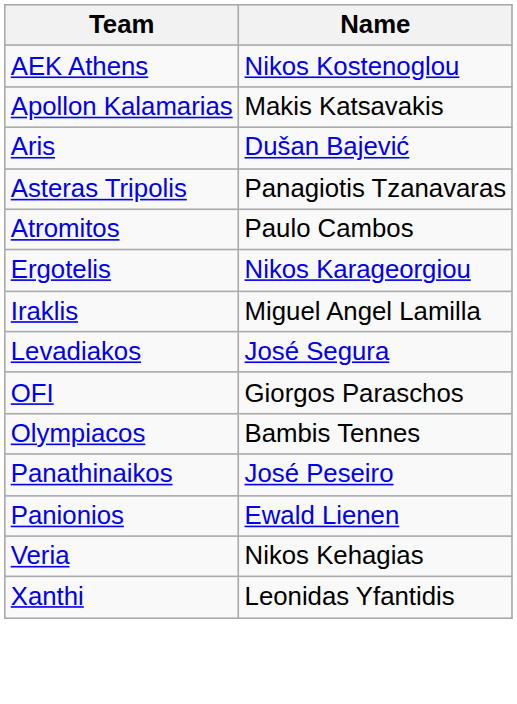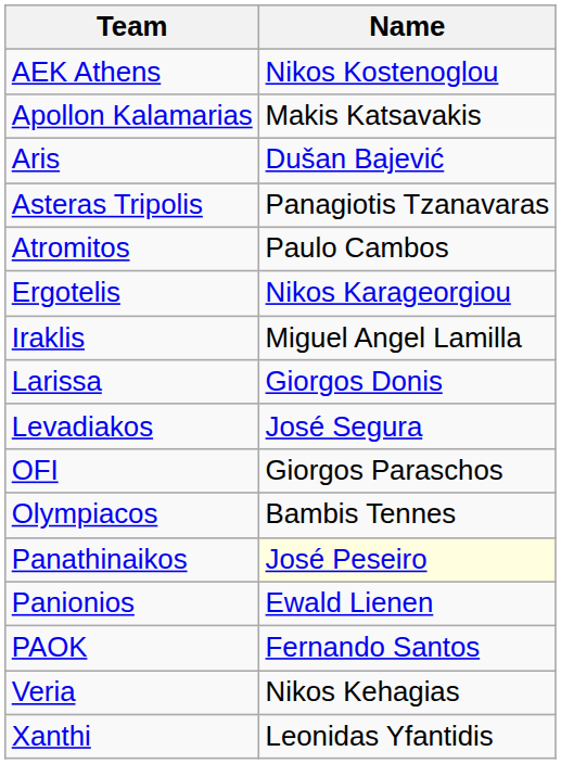 <table class="wikitable">
 <tr>
 <th>Team</th>
 <th>Name</th>
 </tr>
 <tr>
 <td><a href='#'>AEK Athens</a></td>
 <td> <a href='#'>Nikos Kostenoglou</a></td>
 </tr>
 <tr>
 <td><a href='#'>Apollon Kalamarias</a></td>
 <td> Makis Katsavakis</td>
 </tr>
 <tr>
 <td><a href='#'>Aris</a></td>
 <td> <a href='#'>Dušan Bajević</a></td>
 </tr>
 <tr>
 <td><a href='#'>Asteras Tripolis</a></td>
 <td> Panagiotis Tzanavaras</td>
 </tr>
 <tr>
 <td><a href='#'>Atromitos</a></td>
 <td> Paulo Cambos</td>
 </tr>
 <tr>
 <td><a href='#'>Ergotelis</a></td>
 <td> <a href='#'>Nikos Karageorgiou</a></td>
 </tr>
 <tr>
 <td><a href='#'>Iraklis</a></td>
 <td> Miguel Angel Lamilla</td>
 </tr>
 <tr>
+<td><a href='#'>Larissa</a></td>
+<td> <a href='#'>Giorgos Donis</a></td>
+</tr>
+<tr>
 <td><a href='#'>Levadiakos</a></td>
 <td> <a href='#'>José Segura</a></td>
 </tr>
 <tr>
 <td><a href='#'>OFI</a></td>
 <td> Giorgos Paraschos</td>
 </tr>
 <tr>
 <td><a href='#'>Olympiacos</a></td>
 <td> Bambis Tennes</td>
 </tr>
 <tr>
 <td><a href='#'>Panathinaikos</a></td>
-<td> <a href='#'>José Peseiro</a></td>
+<td style="background: lightyellow;"> <a href='#'>José Peseiro</a></td>
 </tr>
 <tr>
 <td><a href='#'>Panionios</a></td>
 <td> <a href='#'>Ewald Lienen</a></td>
+</tr>
+<tr>
+<td><a href='#'>PAOK</a></td>
+<td> <a href='#'>Fernando Santos</a></td>
 </tr>
 <tr>
 <td><a href='#'>Veria</a></td>
 <td> Nikos Kehagias</td>
 </tr>
 <tr>
 <td><a href='#'>Xanthi</a></td>
 <td> Leonidas Yfantidis</td>
 </tr>
 </table>
